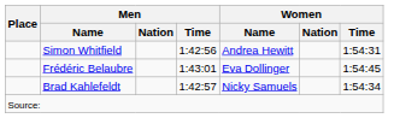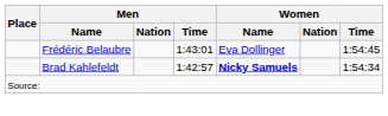 <table class=wikitable style="font-size:95%">
 <tr>
 <th rowspan="2">Place</th>
 <th colspan="3">Men</th>
 <th colspan="3">Women</th>
 </tr>
 <tr>
 <th>Name</th>
 <th>Nation</th>
 <th>Time</th>
 <th>Name</th>
 <th>Nation</th>
 <th>Time</th>
 </tr>
 <tr>
 <td align="center"></td>
-<td><a href='#'>Simon Whitfield</a></td>
-<td></td>
-<td>1:42:56</td>
-<td><a href='#'>Andrea Hewitt</a></td>
-<td></td>
-<td>1:54:31</td>
-</tr>
-<tr>
-<td align="center"></td>
 <td><a href='#'>Frédéric Belaubre</a></td>
 <td></td>
 <td>1:43:01</td>
 <td><a href='#'>Eva Dollinger</a></td>
 <td></td>
 <td>1:54:45</td>
 </tr>
 <tr>
 <td align="center"></td>
 <td><a href='#'>Brad Kahlefeldt</a></td>
 <td></td>
 <td>1:42:57</td>
-<td><a href='#'>Nicky Samuels</a></td>
+<td><strong><a href='#'>Nicky Samuels</a></strong></td>
 <td></td>
 <td>1:54:34</td>
 </tr>
 <tr>
 <td colspan="7"><small>Source:</small></td>
 </tr>
 </table>
